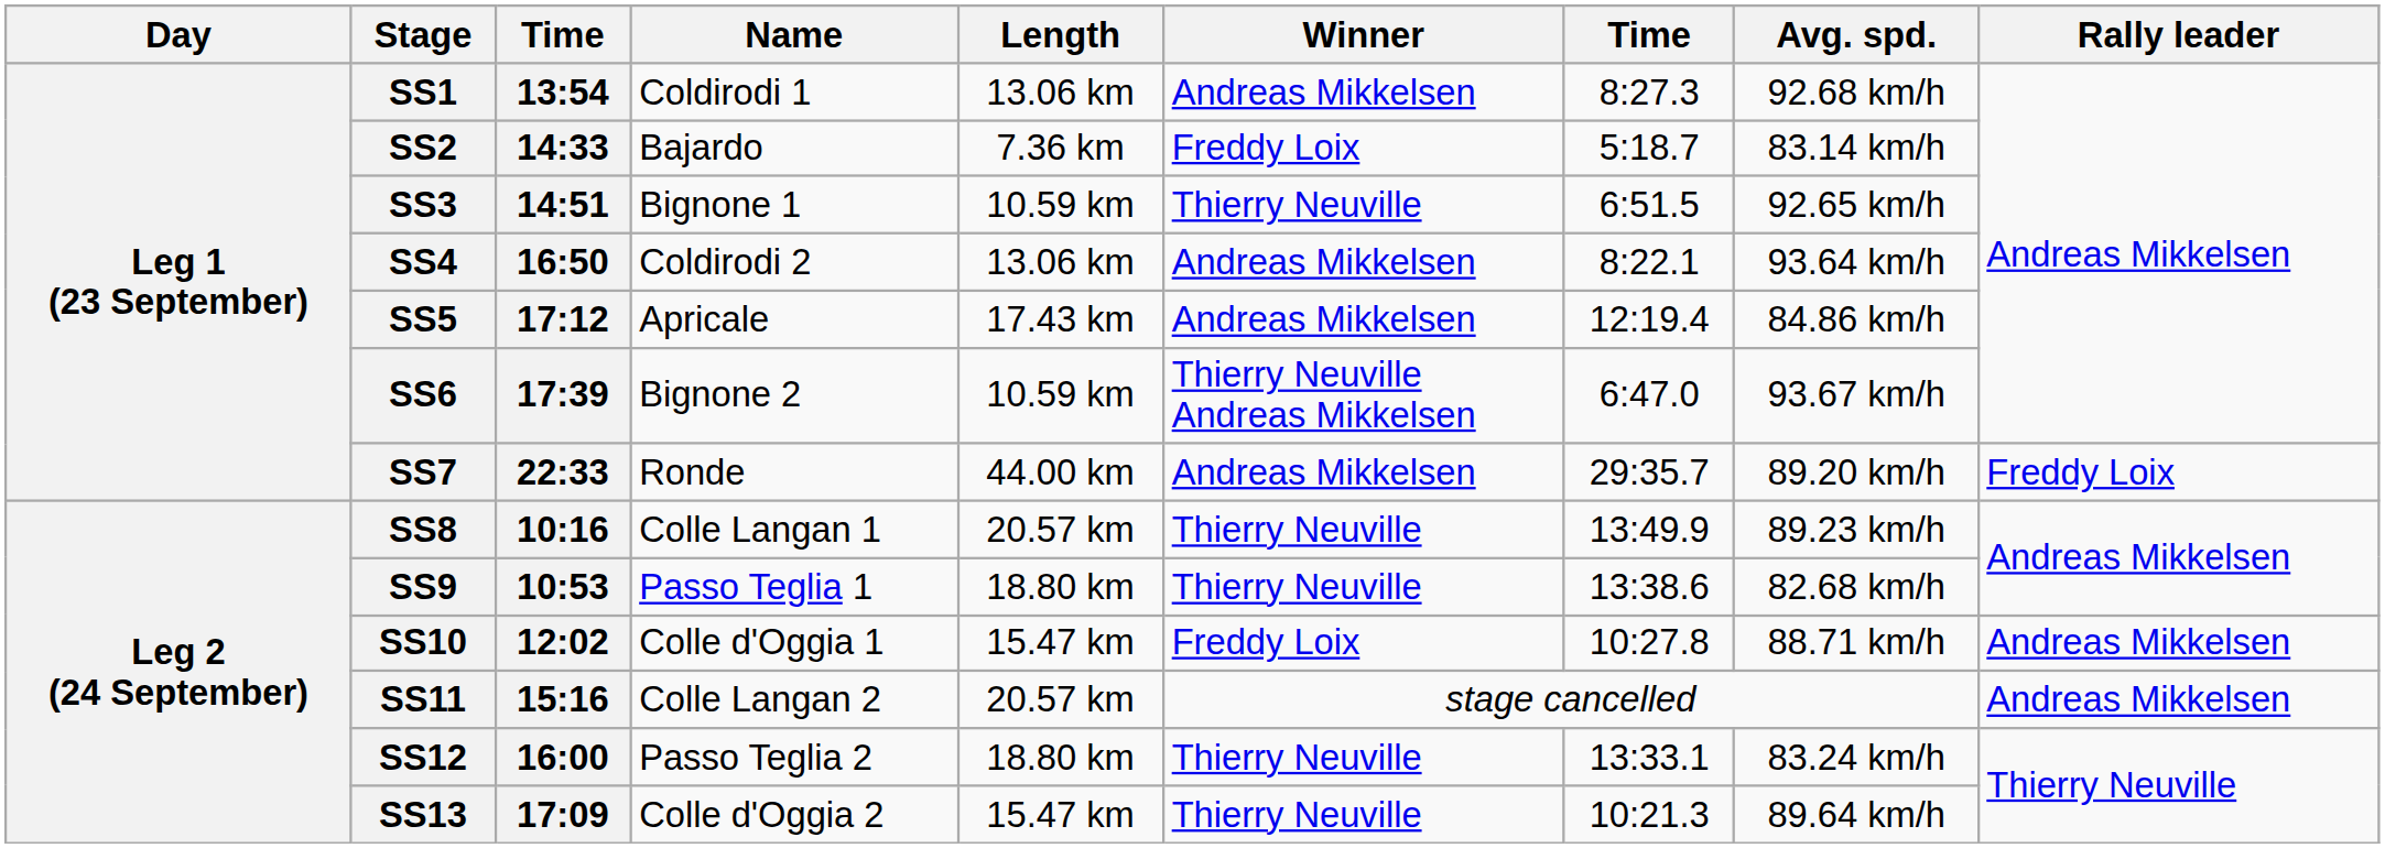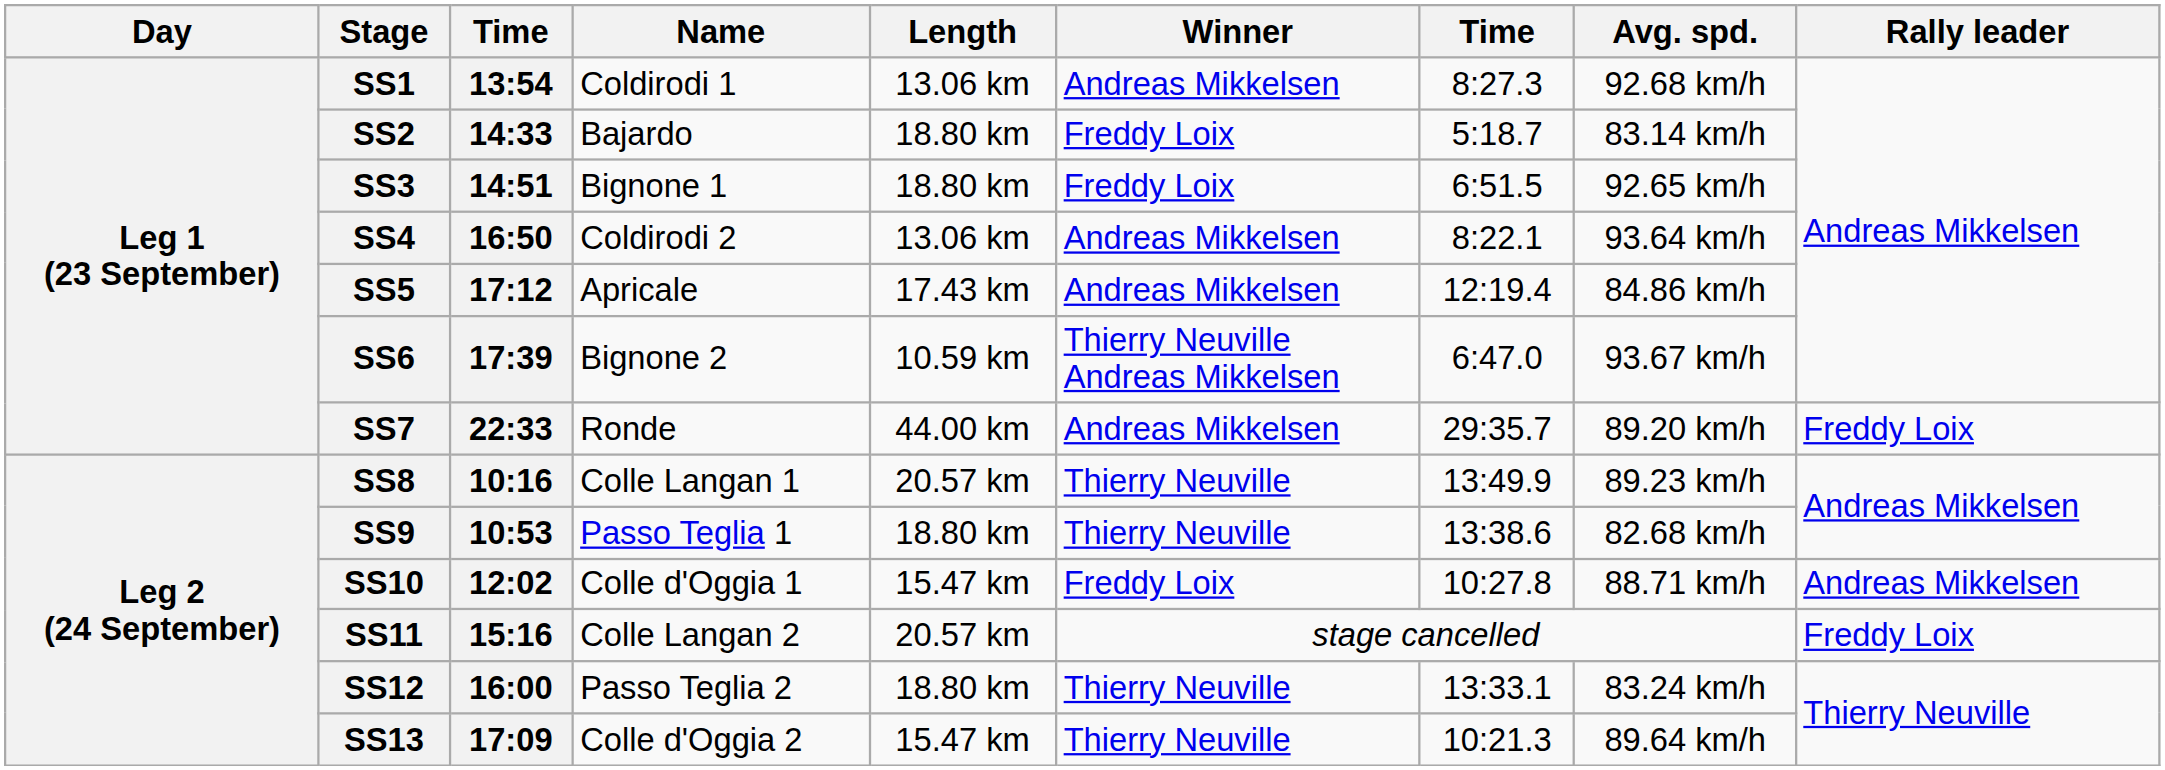 <table class="wikitable" width=100% style="text-align: center; font-size: 90%; max-width: 950px;">
 <tr>
 <th>Day</th>
 <th>Stage</th>
 <th>Time</th>
 <th>Name</th>
 <th>Length</th>
 <th>Winner</th>
 <th>Time</th>
 <th>Avg. spd.</th>
 <th>Rally leader</th>
 </tr>
 <tr>
 <th rowspan="7">Leg 1<br>(23 September)</th>
 <th>SS1</th>
 <th>13:54</th>
 <td align=left>Coldirodi 1</td>
 <td>13.06 km</td>
 <td align=left> <a href='#'>Andreas Mikkelsen</a></td>
 <td>8:27.3</td>
 <td>92.68 km/h</td>
 <td align=left rowspan=6> <a href='#'>Andreas Mikkelsen</a></td>
 </tr>
 <tr>
 <th>SS2</th>
 <th>14:33</th>
 <td align=left>Bajardo</td>
-<td>7.36 km</td>
+<td>18.80 km</td>
 <td align=left> <a href='#'>Freddy Loix</a></td>
 <td>5:18.7</td>
 <td>83.14 km/h</td>
 </tr>
 <tr>
 <th>SS3</th>
 <th>14:51</th>
 <td align=left>Bignone 1</td>
-<td>10.59 km</td>
-<td align=left> <a href='#'>Thierry Neuville</a></td>
+<td>18.80 km</td>
+<td align=left> <a href='#'>Freddy Loix</a></td>
 <td>6:51.5</td>
 <td>92.65 km/h</td>
 </tr>
 <tr>
 <th>SS4</th>
 <th>16:50</th>
 <td align=left>Coldirodi 2</td>
 <td>13.06 km</td>
 <td align=left> <a href='#'>Andreas Mikkelsen</a></td>
 <td>8:22.1</td>
 <td>93.64 km/h</td>
 </tr>
 <tr>
 <th>SS5</th>
 <th>17:12</th>
 <td align=left>Apricale</td>
 <td>17.43 km</td>
 <td align=left> <a href='#'>Andreas Mikkelsen</a></td>
 <td>12:19.4</td>
 <td>84.86 km/h</td>
 </tr>
 <tr>
 <th>SS6</th>
 <th>17:39</th>
 <td align=left>Bignone 2</td>
 <td>10.59 km</td>
 <td align=left> <a href='#'>Thierry Neuville</a><br> <a href='#'>Andreas Mikkelsen</a></td>
 <td>6:47.0</td>
 <td>93.67 km/h</td>
 </tr>
 <tr>
 <th>SS7</th>
 <th>22:33</th>
 <td align=left>Ronde</td>
 <td>44.00 km</td>
 <td align=left> <a href='#'>Andreas Mikkelsen</a></td>
 <td>29:35.7</td>
 <td>89.20 km/h</td>
 <td align=left> <a href='#'>Freddy Loix</a></td>
 </tr>
 <tr>
 <th rowspan="6">Leg 2<br>(24 September)</th>
 <th>SS8</th>
 <th>10:16</th>
 <td align=left>Colle Langan 1</td>
 <td>20.57 km</td>
 <td align=left> <a href='#'>Thierry Neuville</a></td>
 <td>13:49.9</td>
 <td>89.23 km/h</td>
 <td align=left rowspan=2> <a href='#'>Andreas Mikkelsen</a></td>
 </tr>
 <tr>
 <th>SS9</th>
 <th>10:53</th>
 <td align=left><a href='#'>Passo Teglia</a> 1</td>
 <td>18.80 km</td>
 <td align=left> <a href='#'>Thierry Neuville</a></td>
 <td>13:38.6</td>
 <td>82.68 km/h</td>
 </tr>
 <tr>
 <th>SS10</th>
 <th>12:02</th>
 <td align=left>Colle d'Oggia 1</td>
 <td>15.47 km</td>
 <td align=left> <a href='#'>Freddy Loix</a></td>
 <td>10:27.8</td>
 <td>88.71 km/h</td>
 <td align=left> <a href='#'>Andreas Mikkelsen</a></td>
 </tr>
 <tr>
 <th>SS11</th>
 <th>15:16</th>
 <td align=left>Colle Langan 2</td>
 <td>20.57 km</td>
 <td align=center colspan=3><em>stage cancelled</em></td>
-<td align=left> <a href='#'>Andreas Mikkelsen</a></td>
+<td align=left> <a href='#'>Freddy Loix</a></td>
 </tr>
 <tr>
 <th>SS12</th>
 <th>16:00</th>
 <td align=left>Passo Teglia 2</td>
 <td>18.80 km</td>
 <td align=left> <a href='#'>Thierry Neuville</a></td>
 <td>13:33.1</td>
 <td>83.24 km/h</td>
 <td align=left rowspan=2> <a href='#'>Thierry Neuville</a></td>
 </tr>
 <tr>
 <th>SS13</th>
 <th>17:09</th>
 <td align=left>Colle d'Oggia 2</td>
 <td>15.47 km</td>
 <td align=left> <a href='#'>Thierry Neuville</a></td>
 <td>10:21.3</td>
 <td>89.64 km/h</td>
 </tr>
 </table>
